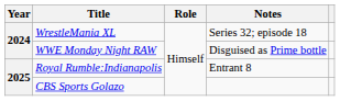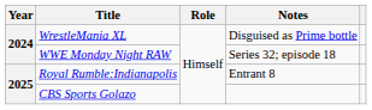 <table class="wikitable sortable plainrowheaders">
 <tr>
 <th scope="col">Year</th>
 <th scope="col">Title</th>
 <th scope="col">Role</th>
 <th scope="col" class="unsortable">Notes</th>
 <th scope="col" class="unsortable"></th>
 </tr>
 <tr>
 <th rowspan="2" scope="row">2024</th>
 <td scope="row"><em><a href='#'>WrestleMania XL</a></em></td>
 <td rowspan="4">Himself</td>
-<td>Series 32; episode 18</td>
+<td>Disguised as <a href='#'>Prime bottle</a></td>
 <td style="text-align:center;"></td>
 </tr>
 <tr>
 <td scope="row"><em><a href='#'>WWE Monday Night RAW</a></em></td>
-<td>Disguised as <a href='#'>Prime bottle</a></td>
+<td>Series 32; episode 18</td>
 <td style="text-align:center;"></td>
 </tr>
 <tr>
 <th rowspan="2" scope="row">2025</th>
 <td scope="row"><em><a href='#'>Royal Rumble:Indianapolis</a></em></td>
 <td>Entrant 8</td>
 <td style="text-align:center;"></td>
 </tr>
 <tr>
 <td scope="row"><em><a href='#'>CBS Sports Golazo</a></em></td>
 <td></td>
 <td style="text-align:center;"></td>
 </tr>
 </table>
